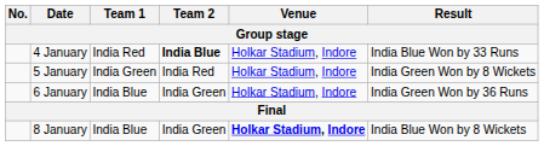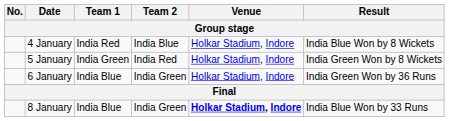 <table class="wikitable">
 <tr>
 <th>No.</th>
 <th>Date</th>
 <th>Team 1</th>
 <th>Team 2</th>
 <th>Venue</th>
 <th>Result</th>
 </tr>
 <tr>
 <th colspan="9">Group stage</th>
 </tr>
 <tr>
 <td> </td>
 <td>4 January</td>
 <td>India Red</td>
-<td><strong>India Blue</strong></td>
+<td>India Blue</td>
 <td><a href='#'>Holkar Stadium</a>, <a href='#'>Indore</a></td>
-<td>India Blue Won by 33 Runs</td>
+<td>India Blue Won by 8 Wickets</td>
 </tr>
 <tr>
 <td> </td>
 <td>5 January</td>
 <td>India Green</td>
 <td>India Red</td>
 <td><a href='#'>Holkar Stadium</a>, <a href='#'>Indore</a></td>
 <td>India Green Won by 8 Wickets</td>
 </tr>
 <tr>
 <td> </td>
 <td>6 January</td>
 <td>India Blue</td>
 <td>India Green</td>
 <td><a href='#'>Holkar Stadium</a>, <a href='#'>Indore</a></td>
 <td>India Green Won by 36 Runs</td>
 </tr>
 <tr>
 <th colspan="9">Final</th>
 </tr>
 <tr>
 <td></td>
 <td>8 January</td>
 <td>India Blue</td>
 <td>India Green</td>
 <td><strong><a href='#'>Holkar Stadium</a>, <a href='#'>Indore</a></strong></td>
-<td>India Blue Won by 8 Wickets</td>
+<td>India Blue Won by 33 Runs</td>
 </tr>
 </table>
